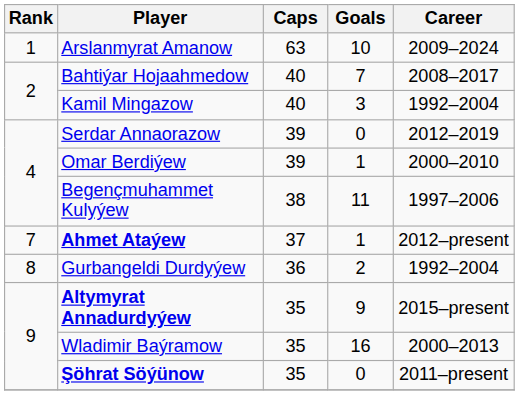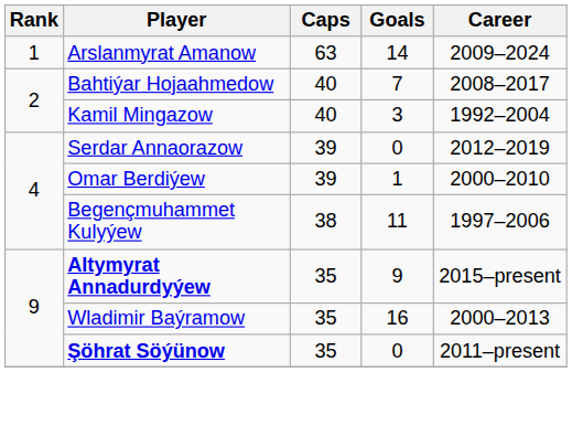 <table class="wikitable sortable" style="text-align:center;">
 <tr>
 <th width=30px>Rank</th>
 <th style="width:175px;">Player</th>
 <th width=50px>Caps</th>
 <th width=50px>Goals</th>
 <th style="width:100px;">Career</th>
 </tr>
 <tr>
 <td>1</td>
 <td style="text-align: left;"><a href='#'>Arslanmyrat Amanow</a></td>
 <td>63</td>
-<td>10</td>
+<td>14</td>
 <td>2009–2024</td>
 </tr>
 <tr>
 <td rowspan=2>2</td>
 <td style="text-align: left;"><a href='#'>Bahtiýar Hojaahmedow</a></td>
 <td>40</td>
 <td>7</td>
 <td>2008–2017</td>
 </tr>
 <tr>
 <td style="text-align: left;"><a href='#'>Kamil Mingazow</a></td>
 <td>40</td>
 <td>3</td>
 <td>1992–2004</td>
 </tr>
 <tr>
 <td rowspan=3>4</td>
 <td style="text-align: left;"><a href='#'>Serdar Annaorazow</a></td>
 <td>39</td>
 <td>0</td>
 <td>2012–2019</td>
 </tr>
 <tr>
 <td style="text-align: left;"><a href='#'>Omar Berdiýew</a></td>
 <td>39</td>
 <td>1</td>
 <td>2000–2010</td>
 </tr>
 <tr>
 <td style="text-align: left;"><a href='#'>Begençmuhammet Kulyýew</a></td>
 <td>38</td>
 <td>11</td>
 <td>1997–2006</td>
 </tr>
 <tr>
-<td>7</td>
-<td style="text-align: left;"><strong><a href='#'>Ahmet Ataýew</a></strong></td>
-<td>37</td>
-<td>1</td>
-<td>2012–present</td>
-</tr>
-<tr>
-<td>8</td>
-<td style="text-align: left;"><a href='#'>Gurbangeldi Durdyýew</a></td>
-<td>36</td>
-<td>2</td>
-<td>1992–2004</td>
-</tr>
-<tr>
 <td rowspan=3>9</td>
 <td style="text-align: left;"><strong><a href='#'>Altymyrat Annadurdyýew</a></strong></td>
 <td>35</td>
 <td>9</td>
 <td>2015–present</td>
 </tr>
 <tr>
 <td style="text-align: left;"><a href='#'>Wladimir Baýramow</a></td>
 <td>35</td>
 <td>16</td>
 <td>2000–2013</td>
 </tr>
 <tr>
 <td style="text-align: left;"><strong><a href='#'>Şöhrat Söýünow</a></strong></td>
 <td>35</td>
 <td>0</td>
 <td>2011–present</td>
 </tr>
 <tr>
 </tr>
 </table>
